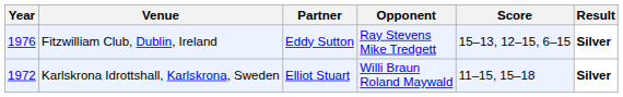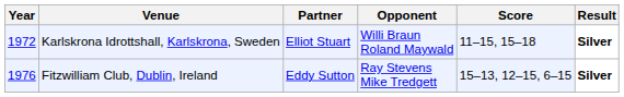 <table class="sortable wikitable" style="font-size: 90%;">
 <tr>
 <th>Year</th>
 <th>Venue</th>
 <th>Partner</th>
 <th>Opponent</th>
 <th>Score</th>
 <th>Result</th>
 </tr>
 <tr style="background:#ECF2FF">
+<td align="center"><a href='#'>1972</a></td>
+<td align="left">Karlskrona Idrottshall, <a href='#'>Karlskrona</a>, Sweden</td>
+<td align="left"> <a href='#'>Elliot Stuart</a></td>
+<td align="left"> <a href='#'>Willi Braun</a><br> <a href='#'>Roland Maywald</a></td>
+<td align="left">11–15, 15–18</td>
+<td style="text-align:left; background:white"> <strong>Silver</strong></td>
+</tr>
+<tr style="background:#ECF2FF">
 <td align="center"><a href='#'>1976</a></td>
 <td align="left">Fitzwilliam Club, <a href='#'>Dublin</a>, Ireland</td>
 <td align="left"> <a href='#'>Eddy Sutton</a></td>
 <td align="left"> <a href='#'>Ray Stevens</a><br> <a href='#'>Mike Tredgett</a></td>
 <td align="left">15–13, 12–15, 6–15</td>
 <td style="text-align:left; background:white"> <strong>Silver</strong></td>
 </tr>
-<tr style="background:#ECF2FF">
-<td align="center"><a href='#'>1972</a></td>
-<td align="left">Karlskrona Idrottshall, <a href='#'>Karlskrona</a>, Sweden</td>
-<td align="left"> <a href='#'>Elliot Stuart</a></td>
-<td align="left"> <a href='#'>Willi Braun</a><br> <a href='#'>Roland Maywald</a></td>
-<td align="left">11–15, 15–18</td>
-<td style="text-align:left; background:white"> <strong>Silver</strong></td>
-</tr>
 </table>
